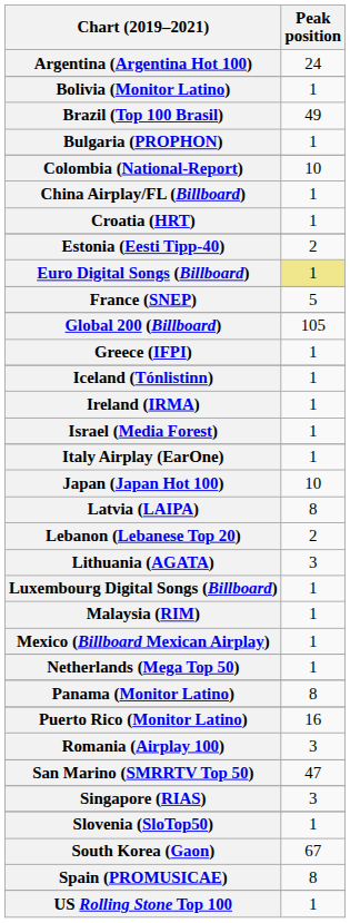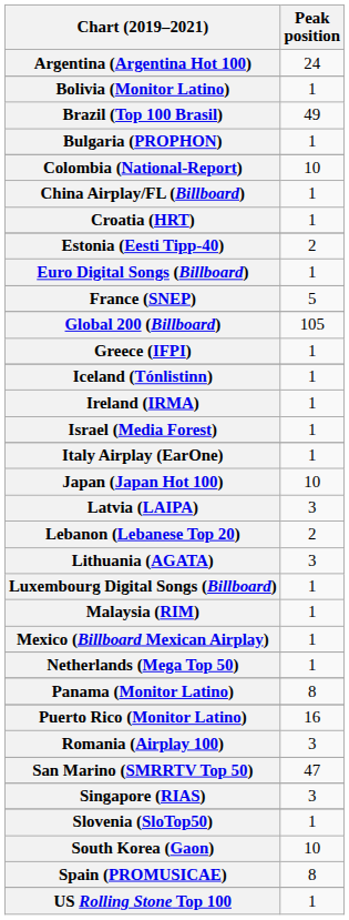 <table class="wikitable sortable plainrowheaders" style="text-align:center">
 <tr>
 <th scope="col">Chart (2019–2021)</th>
 <th scope="col">Peak<br>position</th>
 </tr>
 <tr>
 <th scope="row">Argentina (<a href='#'>Argentina Hot 100</a>)</th>
 <td>24</td>
 </tr>
 <tr>
 </tr>
 <tr>
 </tr>
 <tr>
 </tr>
 <tr>
 </tr>
 <tr>
 <th scope="row">Bolivia (<a href='#'>Monitor Latino</a>)</th>
 <td>1</td>
 </tr>
 <tr>
 <th scope="row">Brazil (<a href='#'>Top 100 Brasil</a>)</th>
 <td>49</td>
 </tr>
 <tr>
 <th scope="row">Bulgaria (<a href='#'>PROPHON</a>)</th>
 <td>1</td>
 </tr>
 <tr>
 </tr>
 <tr>
 </tr>
 <tr>
 </tr>
 <tr>
 </tr>
 <tr>
 <th scope="row">Colombia (<a href='#'>National-Report</a>)</th>
 <td>10</td>
 </tr>
 <tr>
 <th scope="row">China Airplay/FL (<em><a href='#'>Billboard</a></em>)</th>
 <td>1</td>
 </tr>
 <tr>
 <th scope="row">Croatia (<a href='#'>HRT</a>)</th>
 <td>1</td>
 </tr>
 <tr>
 </tr>
 <tr>
 </tr>
 <tr>
 </tr>
 <tr>
 </tr>
 <tr>
 <th scope="row">Estonia (<a href='#'>Eesti Tipp-40</a>)</th>
 <td>2</td>
 </tr>
 <tr>
 <th scope="row"><a href='#'>Euro Digital Songs</a> (<em><a href='#'>Billboard</a></em>)</th>
-<td style="background: khaki;">1</td>
+<td>1</td>
 </tr>
 <tr>
 </tr>
 <tr>
 <th scope="row">France (<a href='#'>SNEP</a>)</th>
 <td>5</td>
 </tr>
 <tr>
 </tr>
 <tr>
 <th scope="row"><a href='#'>Global 200</a> (<em><a href='#'>Billboard</a></em>)</th>
 <td>105</td>
 </tr>
 <tr>
 <th scope="row">Greece (<a href='#'>IFPI</a>)</th>
 <td>1</td>
 </tr>
 <tr>
 </tr>
 <tr>
 </tr>
 <tr>
 </tr>
 <tr>
 </tr>
 <tr>
 <th scope="row">Iceland (<a href='#'>Tónlistinn</a>)</th>
 <td>1</td>
 </tr>
 <tr>
 <th scope="row">Ireland (<a href='#'>IRMA</a>)</th>
 <td>1</td>
 </tr>
 <tr>
 <th scope="row">Israel (<a href='#'>Media Forest</a>)</th>
 <td>1</td>
 </tr>
 <tr>
 </tr>
 <tr>
 <th scope="row">Italy Airplay (EarOne)</th>
 <td>1</td>
 </tr>
 <tr>
 <th scope="row">Japan (<a href='#'>Japan Hot 100</a>)</th>
 <td>10</td>
 </tr>
 <tr>
 <th scope="row">Latvia (<a href='#'>LAIPA</a>)</th>
-<td>8</td>
+<td>3</td>
 </tr>
 <tr>
 <th scope="row">Lebanon (<a href='#'>Lebanese Top 20</a>)</th>
 <td>2</td>
 </tr>
 <tr>
 <th scope="row">Lithuania (<a href='#'>AGATA</a>)</th>
 <td>3</td>
 </tr>
 <tr>
 <th scope="row">Luxembourg Digital Songs (<em><a href='#'>Billboard</a></em>)</th>
 <td>1</td>
 </tr>
 <tr>
 <th scope="row">Malaysia (<a href='#'>RIM</a>)</th>
 <td>1</td>
 </tr>
 <tr>
 <th scope="row">Mexico (<a href='#'><em>Billboard</em> Mexican Airplay</a>)</th>
 <td>1</td>
 </tr>
 <tr>
 </tr>
 <tr>
 <th scope="row">Netherlands (<a href='#'>Mega Top 50</a>)</th>
 <td>1</td>
 </tr>
 <tr>
 </tr>
 <tr>
 </tr>
 <tr>
 </tr>
 <tr>
 <th scope="row">Panama (<a href='#'>Monitor Latino</a>)</th>
 <td>8</td>
 </tr>
 <tr>
 </tr>
 <tr>
 </tr>
 <tr>
 <th scope="row">Puerto Rico (<a href='#'>Monitor Latino</a>)</th>
 <td>16</td>
 </tr>
 <tr>
 <th scope="row">Romania (<a href='#'>Airplay 100</a>)</th>
 <td>3</td>
 </tr>
 <tr>
 </tr>
 <tr>
 <th scope="row">San Marino (<a href='#'>SMRRTV Top 50</a>)</th>
 <td>47</td>
 </tr>
 <tr>
 </tr>
 <tr>
 <th scope="row">Singapore (<a href='#'>RIAS</a>)</th>
 <td>3</td>
 </tr>
 <tr>
 </tr>
 <tr>
 </tr>
 <tr>
 <th scope="row">Slovenia (<a href='#'>SloTop50</a>)</th>
 <td>1</td>
 </tr>
 <tr>
 <th scope="row">South Korea (<a href='#'>Gaon</a>)</th>
-<td>67</td>
+<td>10</td>
 </tr>
 <tr>
 <th scope="row">Spain (<a href='#'>PROMUSICAE</a>)</th>
 <td>8</td>
 </tr>
 <tr>
 </tr>
 <tr>
 </tr>
 <tr>
 </tr>
 <tr>
 </tr>
 <tr>
 </tr>
 <tr>
 </tr>
 <tr>
 </tr>
 <tr>
 </tr>
 <tr>
 </tr>
 <tr>
 </tr>
 <tr>
 </tr>
 <tr>
 <th scope="row">US <a href='#'><em>Rolling Stone</em> Top 100</a></th>
 <td>1</td>
 </tr>
 </table>
